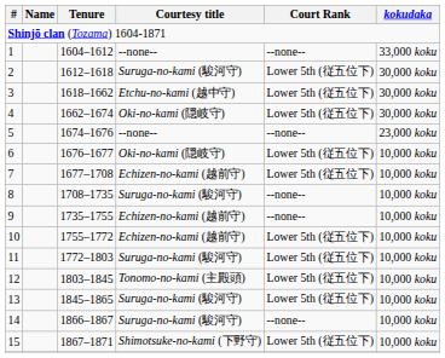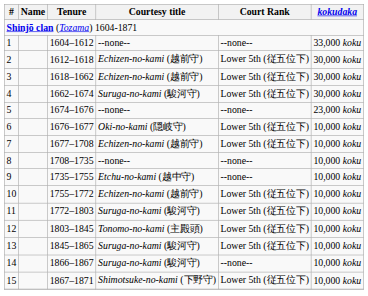 <table class=wikitable>
 <tr>
 <th>#</th>
 <th>Name</th>
 <th>Tenure</th>
 <th>Courtesy title</th>
 <th>Court Rank</th>
 <th><em><a href='#'>kokudaka</a></em></th>
 </tr>
 <tr>
 <td colspan=6> <strong><a href='#'>Shinjō clan</a></strong> (<em><a href='#'>Tozama</a></em>) 1604-1871</td>
 </tr>
 <tr>
 <td>1</td>
 <td></td>
 <td>1604–1612</td>
 <td>--none--</td>
 <td>--none--</td>
 <td>33,000 <em>koku</em></td>
 </tr>
 <tr>
 <td>2</td>
 <td></td>
 <td>1612–1618</td>
-<td><em>Suruga-no-kami</em> (駿河守)</td>
+<td><em>Echizen-no-kami</em> (越前守)</td>
 <td>Lower 5th  (従五位下)</td>
 <td>30,000 <em>koku</em></td>
 </tr>
 <tr>
 <td>3</td>
 <td></td>
 <td>1618–1662</td>
-<td><em>Etchu-no-kami</em> (越中守)</td>
+<td><em>Echizen-no-kami</em> (越前守)</td>
 <td>Lower 5th  (従五位下)</td>
 <td>30,000 <em>koku</em></td>
 </tr>
 <tr>
 <td>4</td>
 <td></td>
 <td>1662–1674</td>
-<td><em>Oki-no-kami</em> (隠岐守)</td>
+<td><em>Suruga-no-kami</em> (駿河守)</td>
 <td>Lower 5th  (従五位下)</td>
 <td>30,000 <em>koku</em></td>
 </tr>
 <tr>
 <td>5</td>
 <td></td>
 <td>1674–1676</td>
 <td>--none--</td>
 <td>--none--</td>
 <td>23,000 <em>koku</em></td>
 </tr>
 <tr>
 <td>6</td>
 <td></td>
 <td>1676–1677</td>
 <td><em>Oki-no-kami</em> (隠岐守)</td>
 <td>Lower 5th  (従五位下)</td>
 <td>10,000 <em>koku</em></td>
 </tr>
 <tr>
 <td>7</td>
 <td></td>
 <td>1677–1708</td>
 <td><em>Echizen-no-kami</em> (越前守)</td>
 <td>Lower 5th (従五位下)</td>
 <td>10,000 <em>koku</em></td>
 </tr>
 <tr>
 <td>8</td>
 <td></td>
 <td>1708–1735</td>
-<td><em>Suruga-no-kami</em> (駿河守)</td>
+<td>--none--</td>
 <td>--none--</td>
 <td>10,000 <em>koku</em></td>
 </tr>
 <tr>
 <td>9</td>
 <td></td>
 <td>1735–1755</td>
-<td><em>Echizen-no-kami</em> (越前守)</td>
+<td><em>Etchu-no-kami</em> (越中守)</td>
 <td>--none--</td>
 <td>10,000 <em>koku</em></td>
 </tr>
 <tr>
 <td>10</td>
 <td></td>
 <td>1755–1772</td>
 <td><em>Echizen-no-kami</em> (越前守)</td>
 <td>Lower 5th  (従五位下)</td>
 <td>10,000 <em>koku</em></td>
 </tr>
 <tr>
 <td>11</td>
 <td></td>
 <td>1772–1803</td>
 <td><em>Suruga-no-kami</em> (駿河守)</td>
 <td>Lower 5th  (従五位下)</td>
 <td>10,000 <em>koku</em></td>
 </tr>
 <tr>
 <td>12</td>
 <td></td>
 <td>1803–1845</td>
 <td><em>Tonomo-no-kami</em> (主殿頭)</td>
 <td>Lower 5th  (従五位下)</td>
 <td>10,000 <em>koku</em></td>
 </tr>
 <tr>
 <td>13</td>
 <td></td>
 <td>1845–1865</td>
 <td><em>Suruga-no-kami</em> (駿河守)</td>
 <td>Lower 5th  (従五位下)</td>
 <td>10,000 <em>koku</em></td>
 </tr>
 <tr>
 <td>14</td>
 <td></td>
 <td>1866–1867</td>
 <td><em>Suruga-no-kami</em> (駿河守)</td>
 <td>--none--</td>
 <td>10,000 <em>koku</em></td>
 </tr>
 <tr>
 <td>15</td>
 <td></td>
 <td>1867–1871</td>
 <td><em>Shimotsuke-no-kami</em> (下野守)</td>
 <td>Lower 5th  (従五位下)</td>
 <td>10,000 <em>koku</em></td>
 </tr>
 <tr>
 </tr>
 </table>
